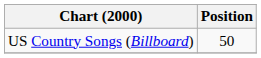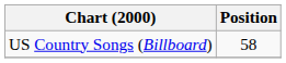 <table class="wikitable sortable">
 <tr>
 <th scope="col">Chart (2000)</th>
 <th scope="col">Position</th>
 </tr>
 <tr>
 <td>US <a href='#'>Country Songs</a> (<em><a href='#'>Billboard</a></em>)</td>
-<td align="center">50</td>
+<td align="center">58</td>
 </tr>
 <tr>
 </tr>
 </table>
